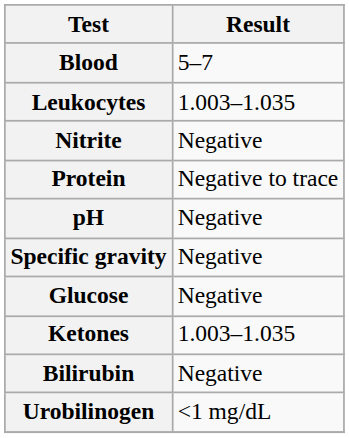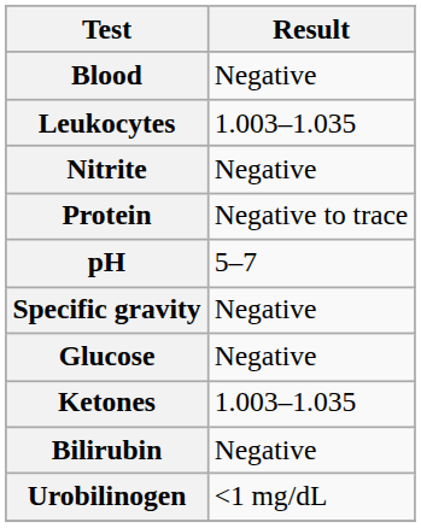 <table class="wikitable plainrowheaders mw-collapsible floatright" style="font-size:85%;">
 <tr>
 <th scope="col">Test</th>
 <th scope="col">Result</th>
 </tr>
 <tr>
 <th scope="row">Blood</th>
-<td>5–7</td>
+<td>Negative</td>
 </tr>
 <tr>
 <th scope="row">Leukocytes</th>
 <td>1.003–1.035</td>
 </tr>
 <tr>
 <th scope="row">Nitrite</th>
 <td>Negative</td>
 </tr>
 <tr>
 <th scope="row">Protein</th>
 <td>Negative to trace</td>
 </tr>
 <tr>
 <th scope="row">pH</th>
-<td>Negative</td>
+<td>5–7</td>
 </tr>
 <tr>
 <th scope="row">Specific gravity</th>
 <td>Negative</td>
 </tr>
 <tr>
 <th scope="row">Glucose</th>
 <td>Negative</td>
 </tr>
 <tr>
 <th scope="row">Ketones</th>
 <td>1.003–1.035</td>
 </tr>
 <tr>
 <th scope="row">Bilirubin</th>
 <td>Negative</td>
 </tr>
 <tr>
 <th scope="row">Urobilinogen</th>
 <td><1 mg/dL</td>
 </tr>
 <tr>
 </tr>
 </table>
